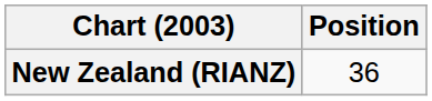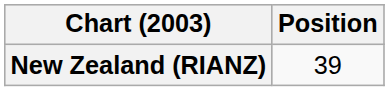 <table class="wikitable plainrowheaders" style="text-align:center">
 <tr>
 <th scope="col">Chart (2003)</th>
 <th scope="col">Position</th>
 </tr>
 <tr>
 <th scope="row">New Zealand (RIANZ)</th>
-<td>36</td>
+<td>39</td>
 </tr>
 </table>
